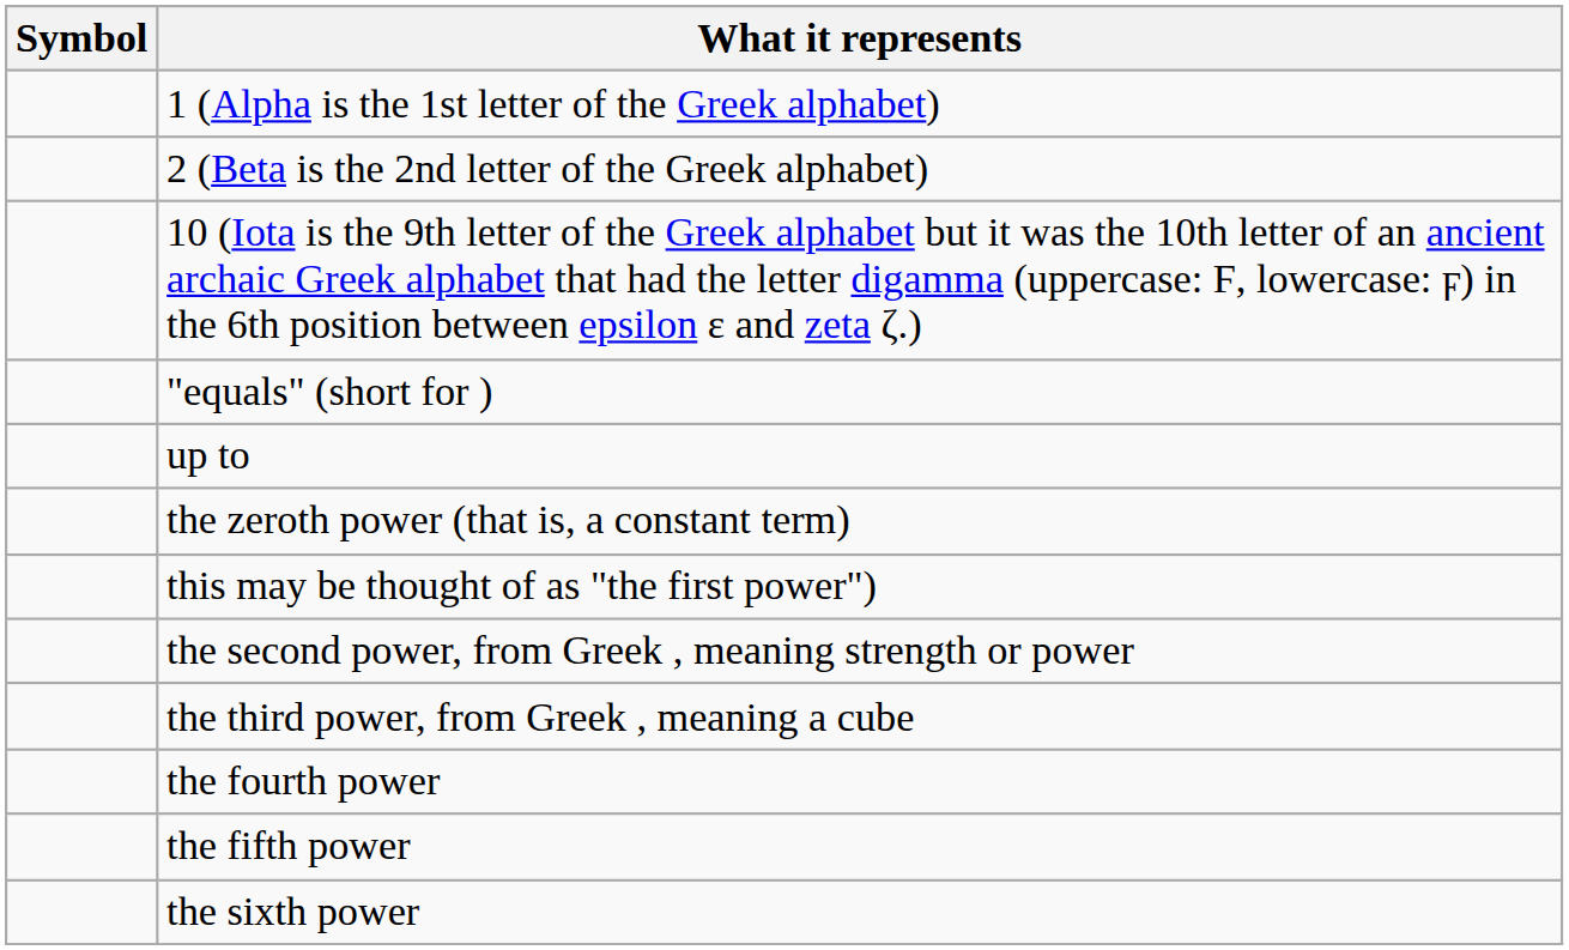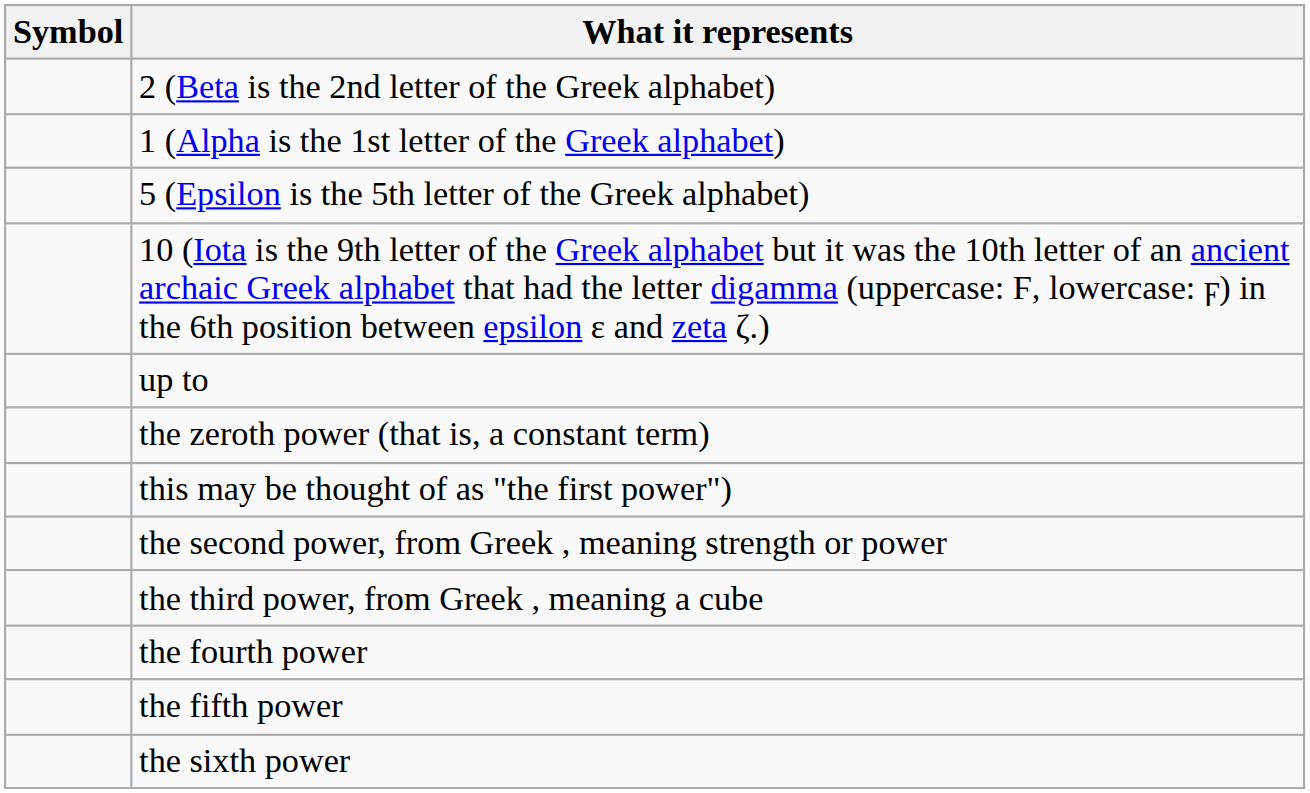 <table class="wikitable">
 <tr>
 <th>Symbol</th>
 <th>What it represents</th>
 </tr>
 <tr>
 <td> </td>
+<td>2 (<a href='#'>Beta</a> is the 2nd letter of the Greek alphabet)</td>
+</tr>
+<tr>
+<td> </td>
 <td>1 (<a href='#'>Alpha</a> is the 1st letter of the <a href='#'>Greek alphabet</a>)</td>
 </tr>
 <tr>
 <td> </td>
-<td>2 (<a href='#'>Beta</a> is the 2nd letter of the Greek alphabet)</td>
+<td>5 (<a href='#'>Epsilon</a> is the 5th letter of the Greek alphabet)</td>
 </tr>
 <tr>
 <td> </td>
 <td>10 (<a href='#'>Iota</a> is the 9th letter of the <a href='#'> Greek alphabet</a> but it was the 10th letter of an <a href='#'>ancient archaic Greek alphabet</a> that had the letter <a href='#'>digamma</a> (uppercase: Ϝ, lowercase: ϝ) in the 6th position between <a href='#'>epsilon</a> ε and <a href='#'>zeta</a> ζ.)</td>
-</tr>
-<tr>
-<td></td>
-<td>"equals" (short for )</td>
 </tr>
 <tr>
 <td></td>
 <td> up to </td>
 </tr>
 <tr>
 <td></td>
 <td>the zeroth power (that is, a constant term)</td>
 </tr>
 <tr>
 <td></td>
 <td> this may be thought of as "the first power")</td>
 </tr>
 <tr>
 <td></td>
 <td>the second power, from Greek , meaning strength or power</td>
 </tr>
 <tr>
 <td></td>
 <td>the third power, from Greek , meaning a cube</td>
 </tr>
 <tr>
 <td></td>
 <td>the fourth power</td>
 </tr>
 <tr>
 <td></td>
 <td>the fifth power</td>
 </tr>
 <tr>
 <td></td>
 <td>the sixth power</td>
 </tr>
 <tr>
 </tr>
 </table>
